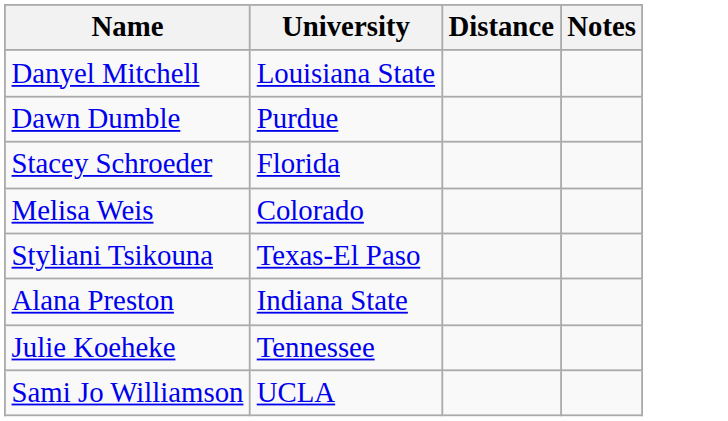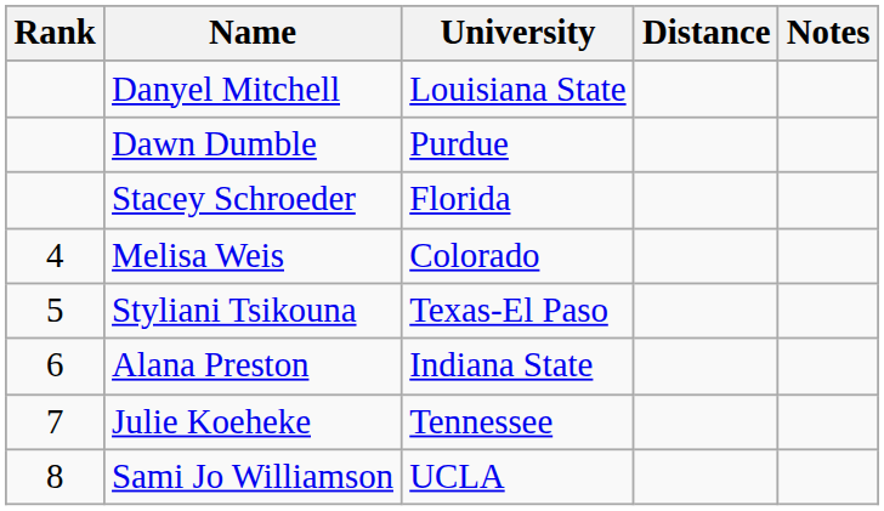 <table class="wikitable sortable" style="text-align:center">
 <tr>
+<th>Rank</th>
 <th>Name</th>
 <th>University</th>
 <th>Distance</th>
 <th>Notes</th>
 </tr>
 <tr>
+<td></td>
 <td align=left><a href='#'>Danyel Mitchell</a></td>
 <td align=left><a href='#'>Louisiana State</a></td>
 <td></td>
 <td></td>
 </tr>
 <tr>
+<td></td>
 <td align=left><a href='#'>Dawn Dumble</a></td>
 <td align="left"><a href='#'>Purdue</a></td>
 <td></td>
 <td></td>
 </tr>
 <tr>
+<td></td>
 <td align=left><a href='#'>Stacey Schroeder</a></td>
 <td align=left><a href='#'>Florida</a></td>
 <td></td>
 <td></td>
 </tr>
 <tr>
+<td>4</td>
 <td align=left><a href='#'>Melisa Weis</a></td>
 <td align="left"><a href='#'>Colorado</a></td>
 <td></td>
 <td></td>
 </tr>
 <tr>
+<td>5</td>
 <td align=left><a href='#'>Styliani Tsikouna</a> </td>
 <td align=left><a href='#'>Texas-El Paso</a></td>
 <td></td>
 <td></td>
 </tr>
 <tr>
+<td>6</td>
 <td align=left><a href='#'>Alana Preston</a></td>
 <td align="left"><a href='#'>Indiana State</a></td>
 <td></td>
 <td></td>
 </tr>
 <tr>
+<td>7</td>
 <td align=left><a href='#'>Julie Koeheke</a></td>
 <td align="left"><a href='#'>Tennessee</a></td>
 <td></td>
 <td></td>
 </tr>
 <tr>
+<td>8</td>
 <td align=left><a href='#'>Sami Jo Williamson</a></td>
 <td align="left"><a href='#'>UCLA</a></td>
 <td></td>
 <td></td>
 </tr>
 </table>
